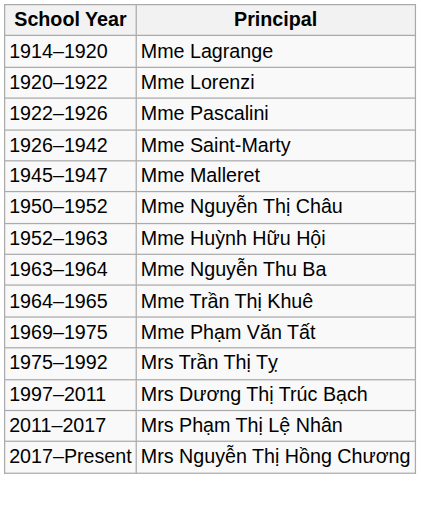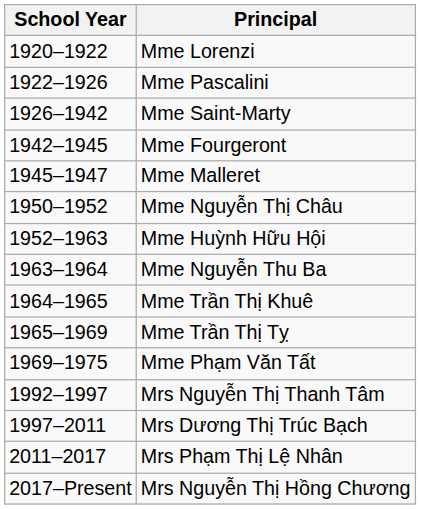 <table class="wikitable">
 <tr>
 <th>School Year</th>
 <th>Principal</th>
-</tr>
-<tr>
-<td>1914–1920</td>
-<td>Mme Lagrange</td>
 </tr>
 <tr>
 <td>1920–1922</td>
 <td>Mme Lorenzi</td>
 </tr>
 <tr>
 <td>1922–1926</td>
 <td>Mme Pascalini</td>
 </tr>
 <tr>
 <td>1926–1942</td>
 <td>Mme Saint-Marty</td>
+</tr>
+<tr>
+<td>1942–1945</td>
+<td>Mme Fourgeront</td>
 </tr>
 <tr>
 <td>1945–1947</td>
 <td>Mme Malleret</td>
 </tr>
 <tr>
 <td>1950–1952</td>
 <td>Mme Nguyễn Thị Châu</td>
 </tr>
 <tr>
 <td>1952–1963</td>
 <td>Mme Huỳnh Hữu Hội</td>
 </tr>
 <tr>
 <td>1963–1964</td>
 <td>Mme Nguyễn Thu Ba</td>
 </tr>
 <tr>
 <td>1964–1965</td>
 <td>Mme Trần Thị Khuê</td>
 </tr>
 <tr>
+<td>1965–1969</td>
+<td>Mme Trần Thị Tỵ</td>
+</tr>
+<tr>
 <td>1969–1975</td>
 <td>Mme Phạm Văn Tất</td>
 </tr>
 <tr>
-<td>1975–1992</td>
-<td>Mrs Trần Thị Tỵ</td>
+<td>1992–1997</td>
+<td>Mrs Nguyễn Thị Thanh Tâm</td>
 </tr>
 <tr>
 <td>1997–2011</td>
 <td>Mrs Dương Thị Trúc Bạch</td>
 </tr>
 <tr>
 <td>2011–2017</td>
 <td>Mrs Phạm Thị Lệ Nhân</td>
 </tr>
 <tr>
 <td>2017–Present</td>
 <td>Mrs Nguyễn Thị Hồng Chương</td>
 </tr>
 </table>
